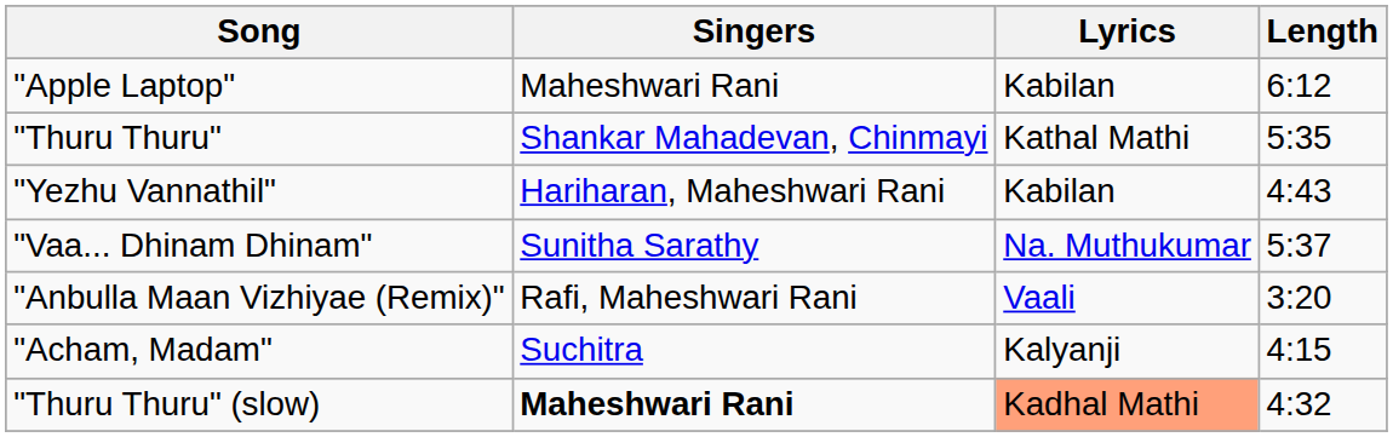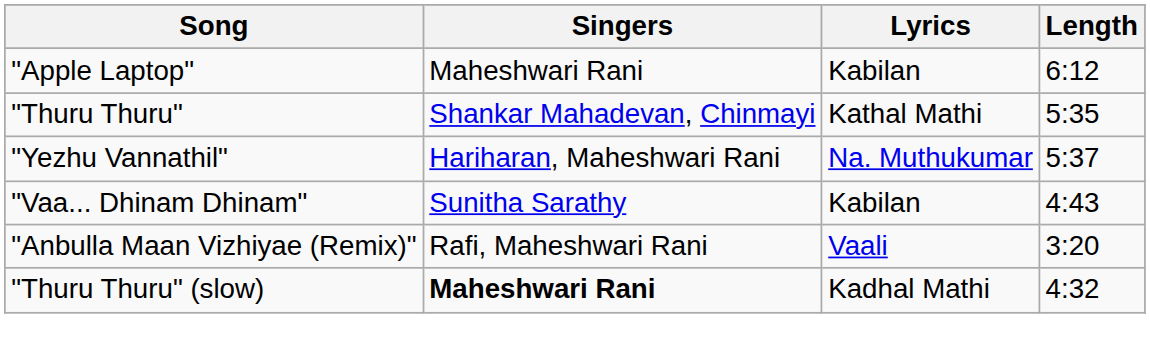 <table class="wikitable">
 <tr style="background:#cccccf; text-align:center;">
 <th>Song</th>
 <th>Singers</th>
 <th>Lyrics</th>
 <th>Length</th>
 </tr>
 <tr>
 <td>"Apple Laptop"</td>
 <td>Maheshwari Rani</td>
 <td>Kabilan</td>
 <td>6:12</td>
 </tr>
 <tr>
 <td>"Thuru Thuru"</td>
 <td><a href='#'>Shankar Mahadevan</a>, <a href='#'>Chinmayi</a></td>
 <td>Kathal Mathi</td>
 <td>5:35</td>
 </tr>
 <tr>
 <td>"Yezhu Vannathil"</td>
 <td><a href='#'>Hariharan</a>, Maheshwari Rani</td>
-<td>Kabilan</td>
-<td>4:43</td>
+<td><a href='#'>Na. Muthukumar</a></td>
+<td>5:37</td>
 </tr>
 <tr>
 <td>"Vaa... Dhinam Dhinam"</td>
 <td><a href='#'>Sunitha Sarathy</a></td>
-<td><a href='#'>Na. Muthukumar</a></td>
-<td>5:37</td>
+<td>Kabilan</td>
+<td>4:43</td>
 </tr>
 <tr>
 <td>"Anbulla Maan Vizhiyae (Remix)"</td>
 <td>Rafi, Maheshwari Rani</td>
 <td><a href='#'>Vaali</a></td>
 <td>3:20</td>
 </tr>
 <tr>
-<td>"Acham, Madam"</td>
-<td><a href='#'>Suchitra</a></td>
-<td>Kalyanji</td>
-<td>4:15</td>
-</tr>
-<tr>
 <td>"Thuru Thuru" (slow)</td>
 <td><strong>Maheshwari Rani</strong></td>
-<td style="background: lightsalmon;">Kadhal Mathi</td>
+<td>Kadhal Mathi</td>
 <td>4:32</td>
 </tr>
 </table>
